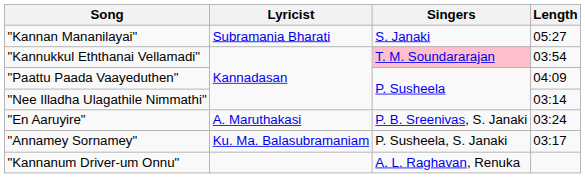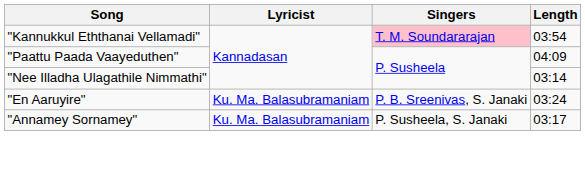 <table class="wikitable">
 <tr>
 <th>Song</th>
 <th>Lyricist</th>
 <th>Singers</th>
 <th>Length</th>
-</tr>
-<tr>
-<td>"Kannan Mananilayai"</td>
-<td><a href='#'>Subramania Bharati</a></td>
-<td><a href='#'>S. Janaki</a></td>
-<td>05:27</td>
 </tr>
 <tr>
 <td>"Kannukkul Eththanai Vellamadi"</td>
 <td rowspan="3"><a href='#'>Kannadasan</a></td>
 <td style="background: pink;"><a href='#'>T. M. Soundararajan</a></td>
 <td>03:54</td>
 </tr>
 <tr>
 <td>"Paattu Paada Vaayeduthen"</td>
 <td rowspan=2><a href='#'>P. Susheela</a></td>
 <td>04:09</td>
 </tr>
 <tr>
 <td>"Nee Illadha Ulagathile Nimmathi"</td>
 <td>03:14</td>
 </tr>
 <tr>
 <td>"En Aaruyire"</td>
-<td><a href='#'>A. Maruthakasi</a></td>
+<td><a href='#'>Ku. Ma. Balasubramaniam</a></td>
 <td><a href='#'>P. B. Sreenivas</a>, S. Janaki</td>
 <td>03:24</td>
 </tr>
 <tr>
 <td>"Annamey Sornamey"</td>
 <td><a href='#'>Ku. Ma. Balasubramaniam</a></td>
 <td>P. Susheela, S. Janaki</td>
 <td>03:17</td>
 </tr>
-<tr>
-<td>"Kannanum Driver-um Onnu"</td>
-<td></td>
-<td><a href='#'>A. L. Raghavan</a>, Renuka</td>
-<td></td>
-</tr>
 </table>
